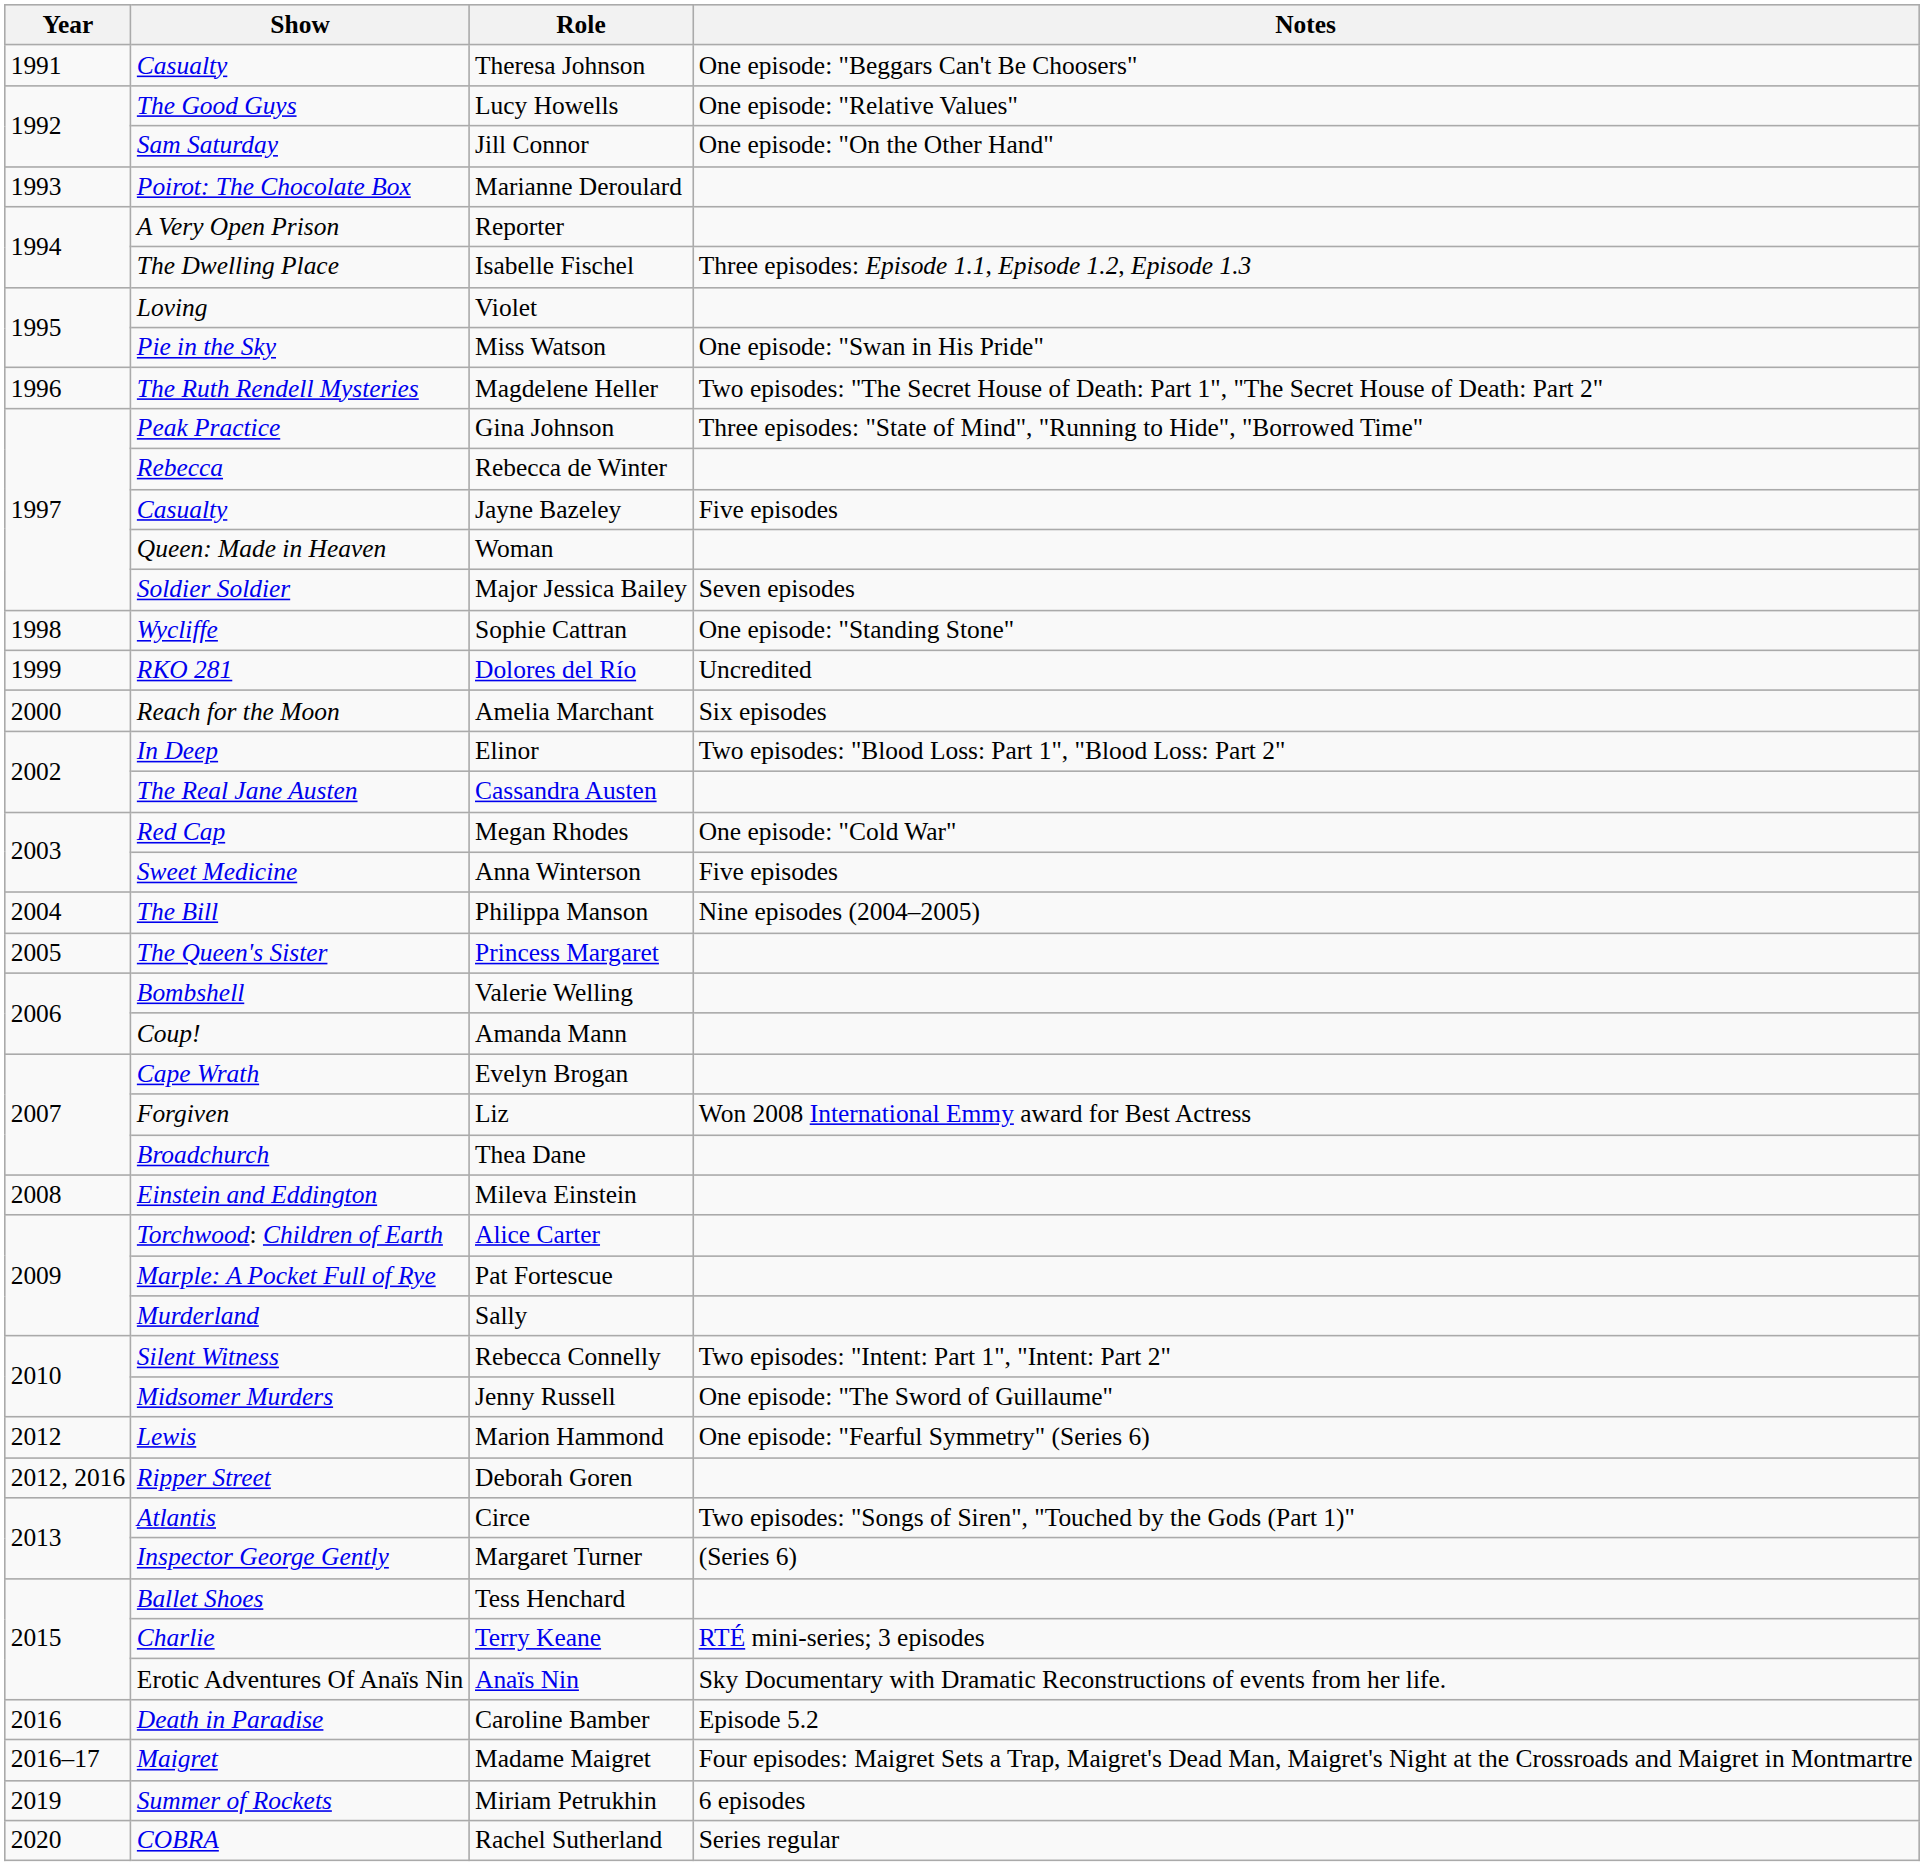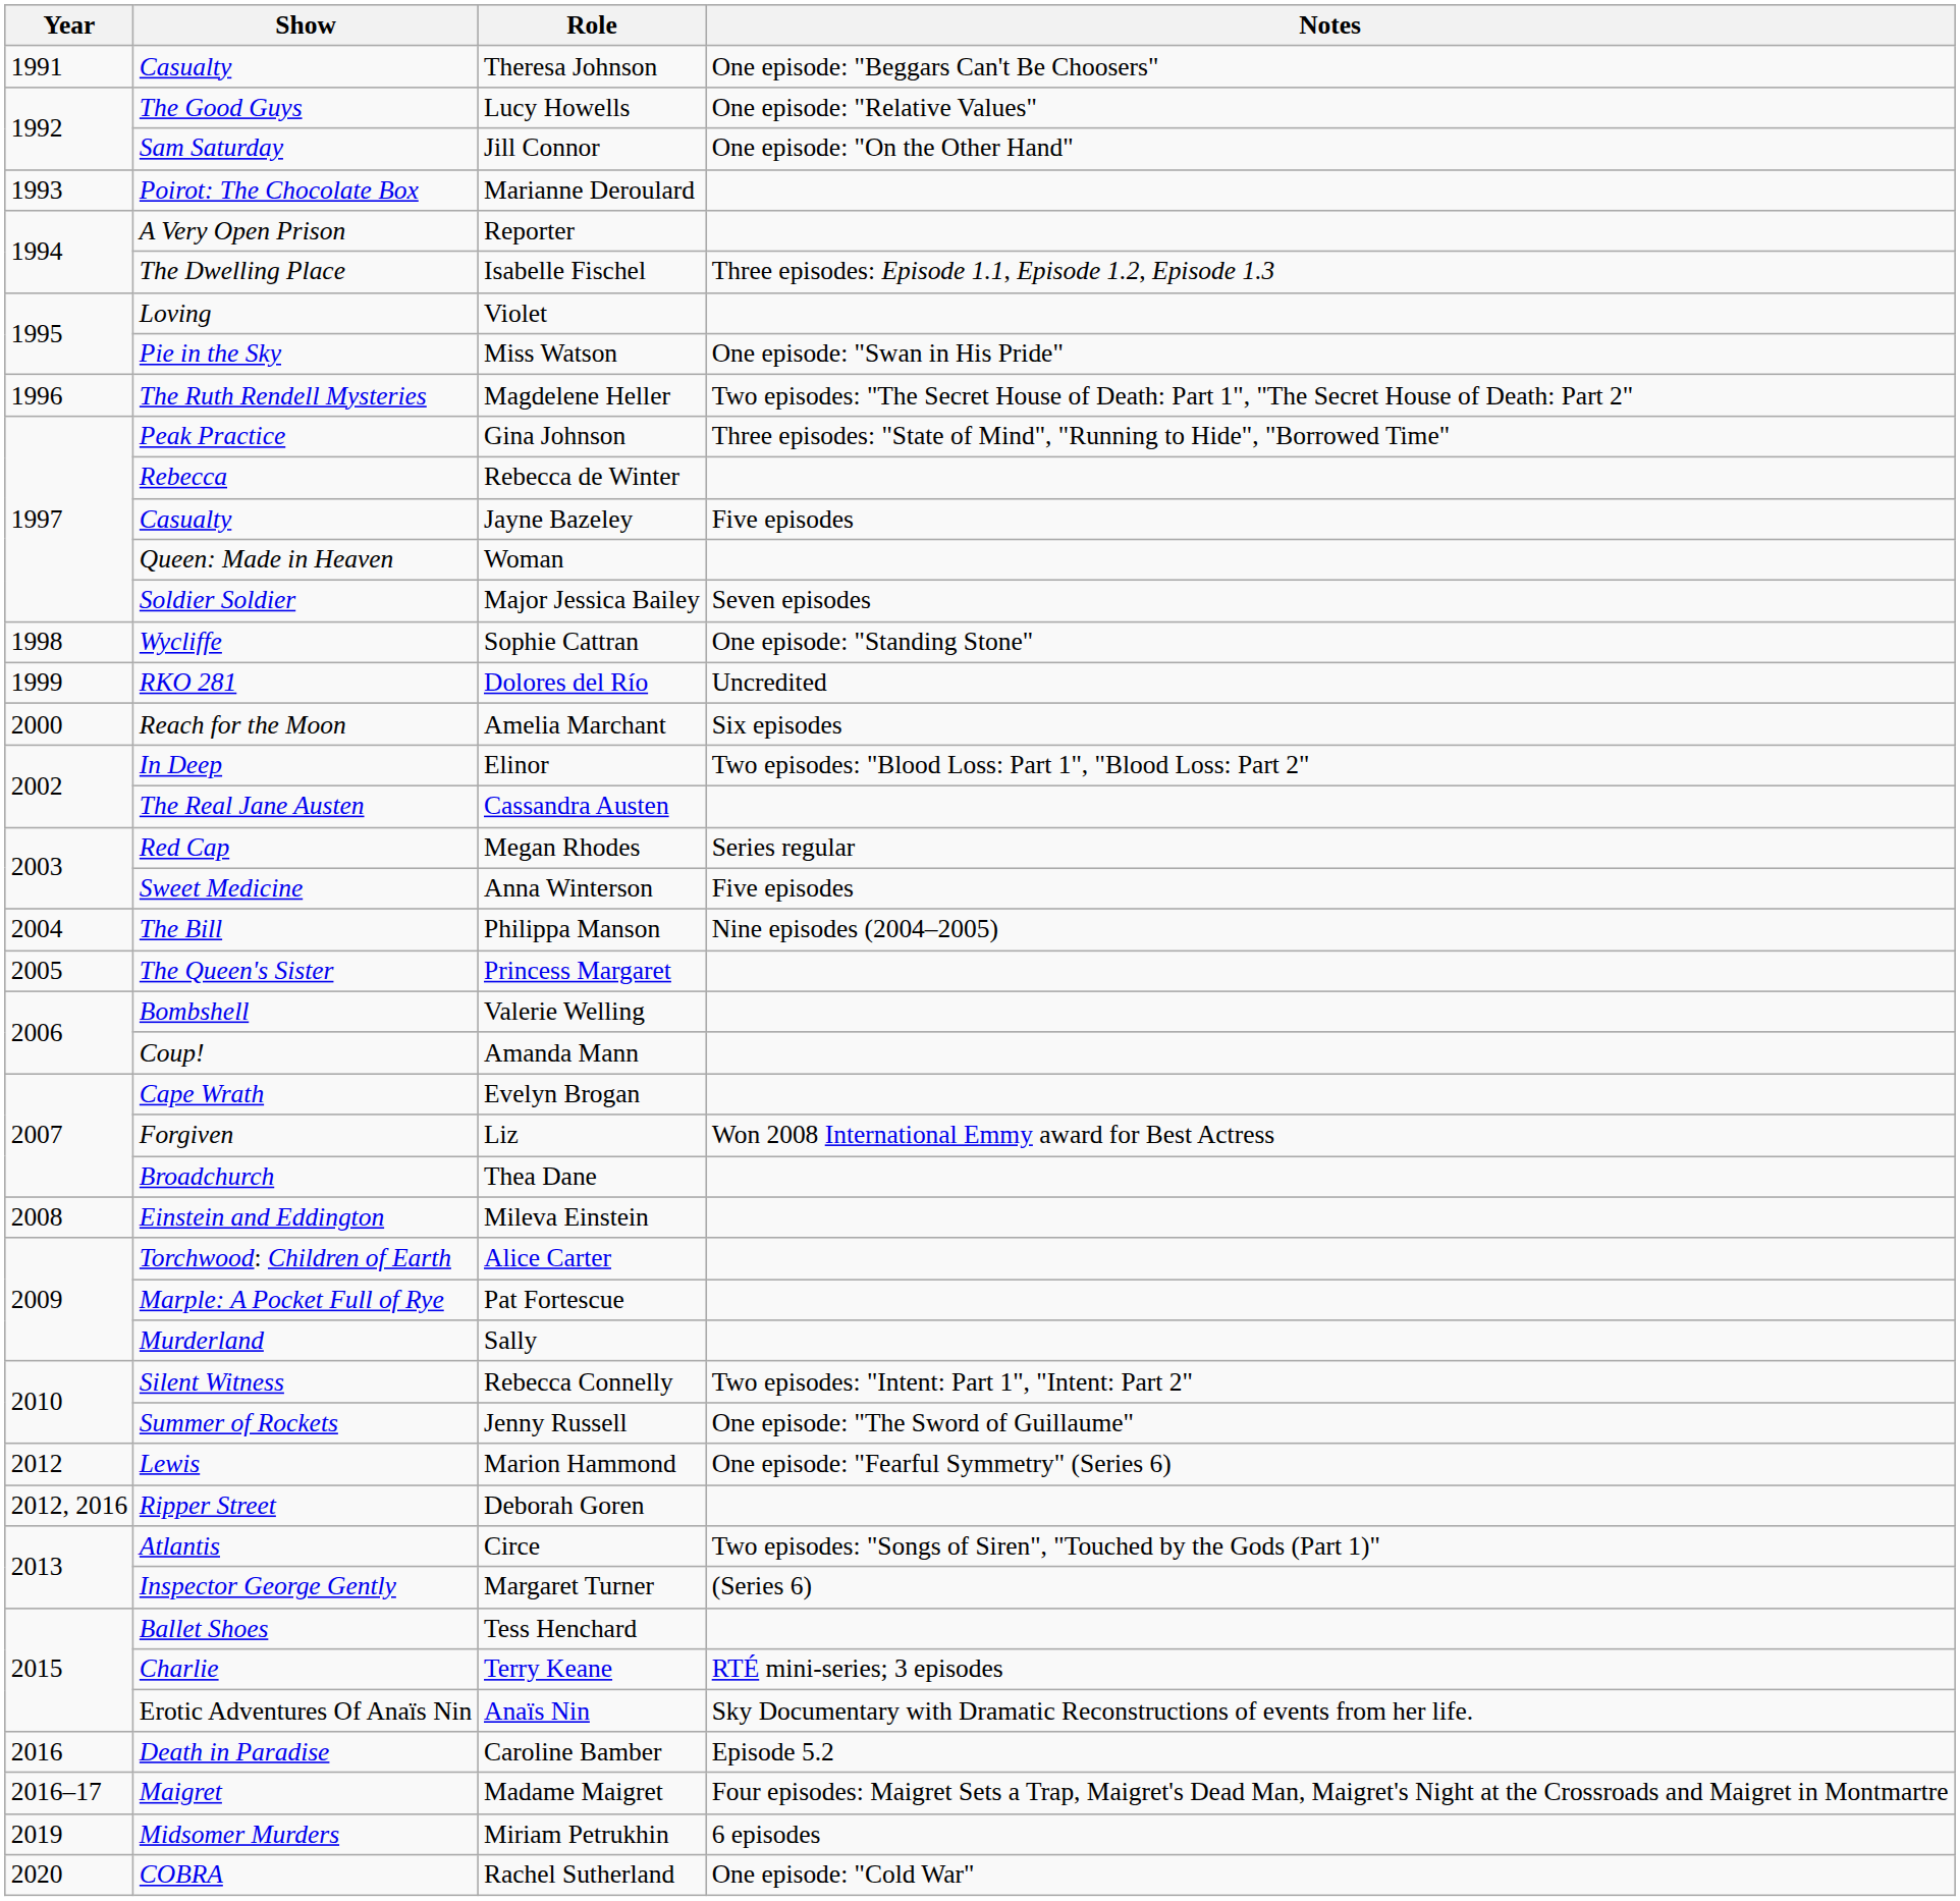 <table class="wikitable">
 <tr>
 <th>Year</th>
 <th>Show</th>
 <th>Role</th>
 <th>Notes</th>
 </tr>
 <tr>
 <td rowspan="1">1991</td>
 <td><em><a href='#'>Casualty</a></em></td>
 <td>Theresa Johnson</td>
 <td>One episode: "Beggars Can't Be Choosers"</td>
 </tr>
 <tr>
 <td rowspan="2">1992</td>
 <td><em><a href='#'>The Good Guys</a></em></td>
 <td>Lucy Howells</td>
 <td>One episode: "Relative Values"</td>
 </tr>
 <tr>
 <td><em><a href='#'>Sam Saturday</a></em></td>
 <td>Jill Connor</td>
 <td>One episode: "On the Other Hand"</td>
 </tr>
 <tr>
 <td rowspan="1">1993</td>
 <td><em><a href='#'>Poirot: The Chocolate Box</a></em></td>
 <td>Marianne Deroulard</td>
 <td></td>
 </tr>
 <tr>
 <td rowspan="2">1994</td>
 <td><em>A Very Open Prison</em></td>
 <td>Reporter</td>
 <td></td>
 </tr>
 <tr>
 <td><em>The Dwelling Place</em></td>
 <td>Isabelle Fischel</td>
 <td>Three episodes: <em>Episode 1.1</em>, <em>Episode 1.2</em>, <em>Episode 1.3</em></td>
 </tr>
 <tr>
 <td rowspan="2">1995</td>
 <td><em>Loving</em></td>
 <td>Violet</td>
 <td></td>
 </tr>
 <tr>
 <td><em><a href='#'>Pie in the Sky</a></em></td>
 <td>Miss Watson</td>
 <td>One episode: "Swan in His Pride"</td>
 </tr>
 <tr>
 <td rowspan="1">1996</td>
 <td><em><a href='#'>The Ruth Rendell Mysteries</a></em></td>
 <td>Magdelene Heller</td>
 <td>Two episodes: "The Secret House of Death: Part 1", "The Secret House of Death: Part 2"</td>
 </tr>
 <tr>
 <td rowspan="5">1997</td>
 <td><em><a href='#'>Peak Practice</a></em></td>
 <td>Gina Johnson</td>
 <td>Three episodes: "State of Mind", "Running to Hide", "Borrowed Time"</td>
 </tr>
 <tr>
 <td><em><a href='#'>Rebecca</a></em></td>
 <td>Rebecca de Winter</td>
 <td></td>
 </tr>
 <tr>
 <td><em><a href='#'>Casualty</a></em></td>
 <td>Jayne Bazeley</td>
 <td>Five episodes</td>
 </tr>
 <tr>
 <td><em>Queen: Made in Heaven</em></td>
 <td>Woman</td>
 <td></td>
 </tr>
 <tr>
 <td><em><a href='#'>Soldier Soldier</a></em></td>
 <td>Major Jessica Bailey</td>
 <td>Seven episodes</td>
 </tr>
 <tr>
 <td rowspan="1">1998</td>
 <td><em><a href='#'>Wycliffe</a></em></td>
 <td>Sophie Cattran</td>
 <td>One episode: "Standing Stone"</td>
 </tr>
 <tr>
 <td rowspan="1">1999</td>
 <td><em><a href='#'>RKO 281</a></em></td>
 <td><a href='#'>Dolores del Río</a></td>
 <td>Uncredited</td>
 </tr>
 <tr>
 <td rowspan="1">2000</td>
 <td><em>Reach for the Moon</em></td>
 <td>Amelia Marchant</td>
 <td>Six episodes</td>
 </tr>
 <tr>
 <td rowspan="2">2002</td>
 <td><em><a href='#'>In Deep</a></em></td>
 <td>Elinor</td>
 <td>Two episodes: "Blood Loss: Part 1", "Blood Loss: Part 2"</td>
 </tr>
 <tr>
 <td><em><a href='#'>The Real Jane Austen</a></em></td>
 <td><a href='#'>Cassandra Austen</a></td>
 <td></td>
 </tr>
 <tr>
 <td rowspan="2">2003</td>
 <td><em><a href='#'>Red Cap</a></em></td>
 <td>Megan Rhodes</td>
-<td>One episode: "Cold War"</td>
+<td>Series regular</td>
 </tr>
 <tr>
 <td><em><a href='#'>Sweet Medicine</a></em></td>
 <td>Anna Winterson</td>
 <td>Five episodes</td>
 </tr>
 <tr>
 <td rowspan="1">2004</td>
 <td><em><a href='#'>The Bill</a></em></td>
 <td>Philippa Manson</td>
 <td>Nine episodes (2004–2005)</td>
 </tr>
 <tr>
 <td rowspan="1">2005</td>
 <td><em><a href='#'>The Queen's Sister</a></em></td>
 <td><a href='#'>Princess Margaret</a></td>
 <td></td>
 </tr>
 <tr>
 <td rowspan="2">2006</td>
 <td><em><a href='#'>Bombshell</a></em></td>
 <td>Valerie Welling</td>
 <td></td>
 </tr>
 <tr>
 <td><em>Coup!</em></td>
 <td>Amanda Mann</td>
 <td></td>
 </tr>
 <tr>
 <td rowspan="3">2007</td>
 <td><em><a href='#'>Cape Wrath</a></em></td>
 <td>Evelyn Brogan</td>
 <td></td>
 </tr>
 <tr>
 <td><em>Forgiven</em></td>
 <td>Liz</td>
 <td>Won 2008 <a href='#'>International Emmy</a> award for Best Actress</td>
 </tr>
 <tr>
 <td><em><a href='#'>Broadchurch</a></em></td>
 <td>Thea Dane</td>
 <td></td>
 </tr>
 <tr>
 <td rowspan="1">2008</td>
 <td><em><a href='#'>Einstein and Eddington</a></em></td>
 <td>Mileva Einstein</td>
 <td></td>
 </tr>
 <tr>
 <td rowspan="3">2009</td>
 <td><em><a href='#'>Torchwood</a></em>: <em><a href='#'>Children of Earth</a></em></td>
 <td><a href='#'>Alice Carter</a></td>
 <td></td>
 </tr>
 <tr>
 <td><em><a href='#'>Marple: A Pocket Full of Rye</a></em></td>
 <td>Pat Fortescue</td>
 <td></td>
 </tr>
 <tr>
 <td><em><a href='#'>Murderland</a></em></td>
 <td>Sally</td>
 <td></td>
 </tr>
 <tr>
 <td rowspan="2">2010</td>
 <td><em><a href='#'>Silent Witness</a></em></td>
 <td>Rebecca Connelly</td>
 <td>Two episodes: "Intent: Part 1", "Intent: Part 2"</td>
 </tr>
 <tr>
-<td><em><a href='#'>Midsomer Murders</a></em></td>
+<td><em><a href='#'>Summer of Rockets</a></em></td>
 <td>Jenny Russell</td>
 <td>One episode: "The Sword of Guillaume"</td>
 </tr>
 <tr>
 <td rowspan="1">2012</td>
 <td><em><a href='#'>Lewis</a></em></td>
 <td>Marion Hammond</td>
 <td>One episode: "Fearful Symmetry" (Series 6)</td>
 </tr>
 <tr>
 <td rowspan=>2012, 2016</td>
 <td><em><a href='#'>Ripper Street</a></em></td>
 <td>Deborah Goren</td>
 <td></td>
 </tr>
 <tr>
 <td rowspan="2">2013</td>
 <td><em><a href='#'>Atlantis</a></em></td>
 <td>Circe</td>
 <td>Two episodes: "Songs of Siren", "Touched by the Gods (Part 1)"</td>
 </tr>
 <tr>
 <td><em><a href='#'>Inspector George Gently</a></em></td>
 <td>Margaret Turner</td>
 <td>(Series 6)</td>
 </tr>
 <tr>
 <td rowspan="3">2015</td>
 <td><em><a href='#'>Ballet Shoes</a></em></td>
 <td>Tess Henchard</td>
 <td></td>
 </tr>
 <tr>
 <td><em><a href='#'>Charlie</a></em></td>
 <td><a href='#'>Terry Keane</a></td>
 <td><a href='#'>RTÉ</a> mini-series; 3 episodes</td>
 </tr>
 <tr>
 <td>Erotic Adventures Of Anaïs Nin</td>
 <td><a href='#'>Anaïs Nin</a></td>
 <td>Sky Documentary with Dramatic Reconstructions of events from her life.</td>
 </tr>
 <tr>
 <td rowspan="1">2016</td>
 <td><em><a href='#'>Death in Paradise</a></em></td>
 <td>Caroline Bamber</td>
 <td>Episode 5.2</td>
 </tr>
 <tr>
 <td rowspan="1">2016–17</td>
 <td><em><a href='#'>Maigret</a></em></td>
 <td>Madame Maigret</td>
 <td>Four episodes: Maigret Sets a Trap, Maigret's Dead Man,  Maigret's Night at the Crossroads and Maigret in Montmartre</td>
 </tr>
 <tr>
 <td>2019</td>
-<td><em><a href='#'>Summer of Rockets</a></em></td>
+<td><em><a href='#'>Midsomer Murders</a></em></td>
 <td>Miriam Petrukhin</td>
 <td>6 episodes</td>
 </tr>
 <tr>
 <td>2020</td>
 <td><em><a href='#'>COBRA</a></em></td>
 <td>Rachel Sutherland</td>
-<td>Series regular</td>
+<td>One episode: "Cold War"</td>
 </tr>
 </table>
